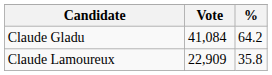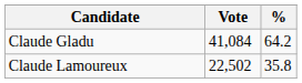 <table class="wikitable">
 <tr>
 </tr>
 <tr>
 <th bgcolor="#DDDDFF" width="200px">Candidate</th>
 <th bgcolor="#DDDDFF" width="50px">Vote</th>
 <th bgcolor="#DDDDFF" width="30px">%</th>
 </tr>
 <tr>
 <td>Claude Gladu</td>
 <td>41,084</td>
 <td>64.2</td>
 </tr>
 <tr>
 <td>Claude Lamoureux</td>
-<td>22,909</td>
+<td>22,502</td>
 <td>35.8</td>
 </tr>
 </table>
